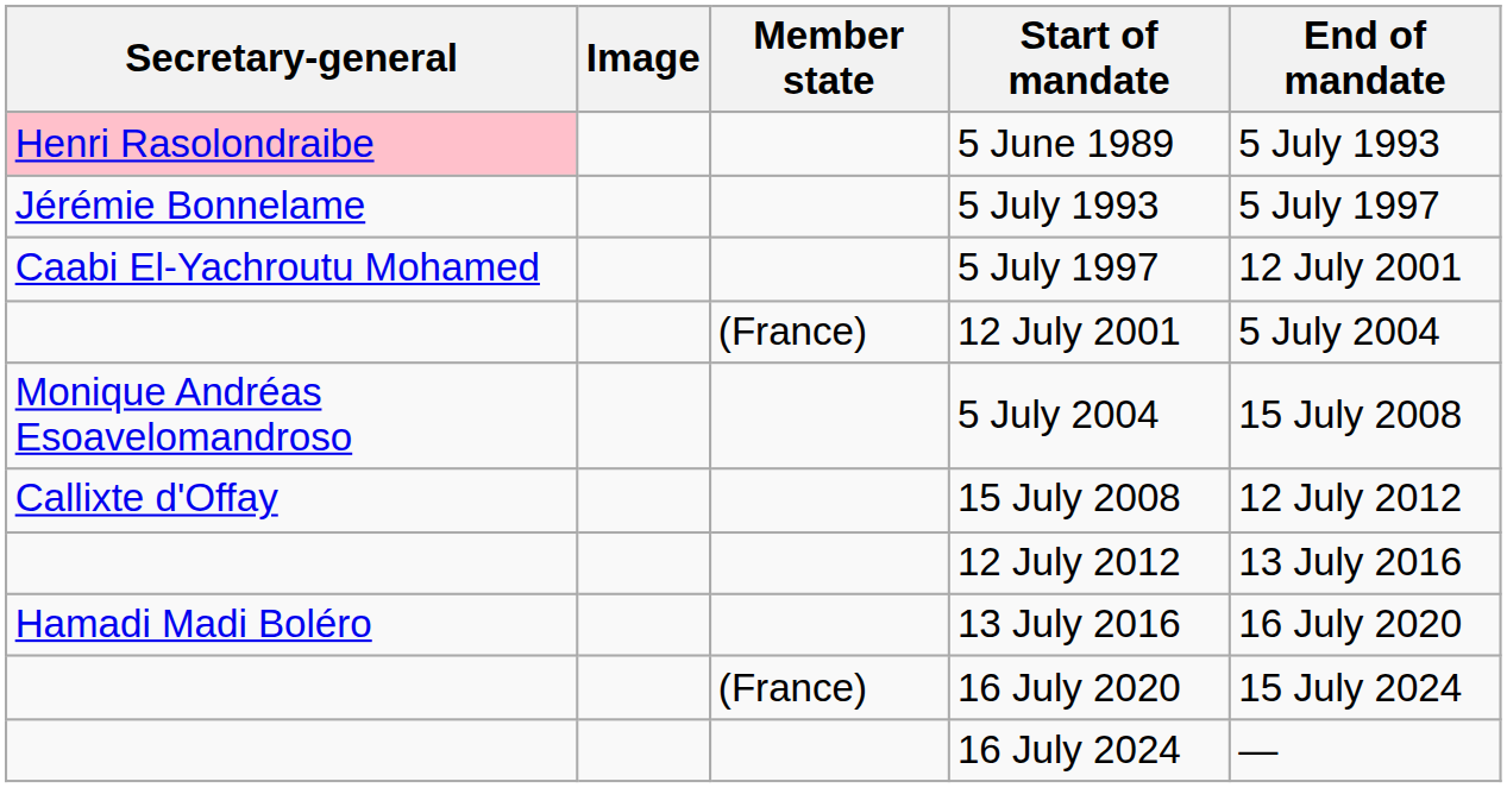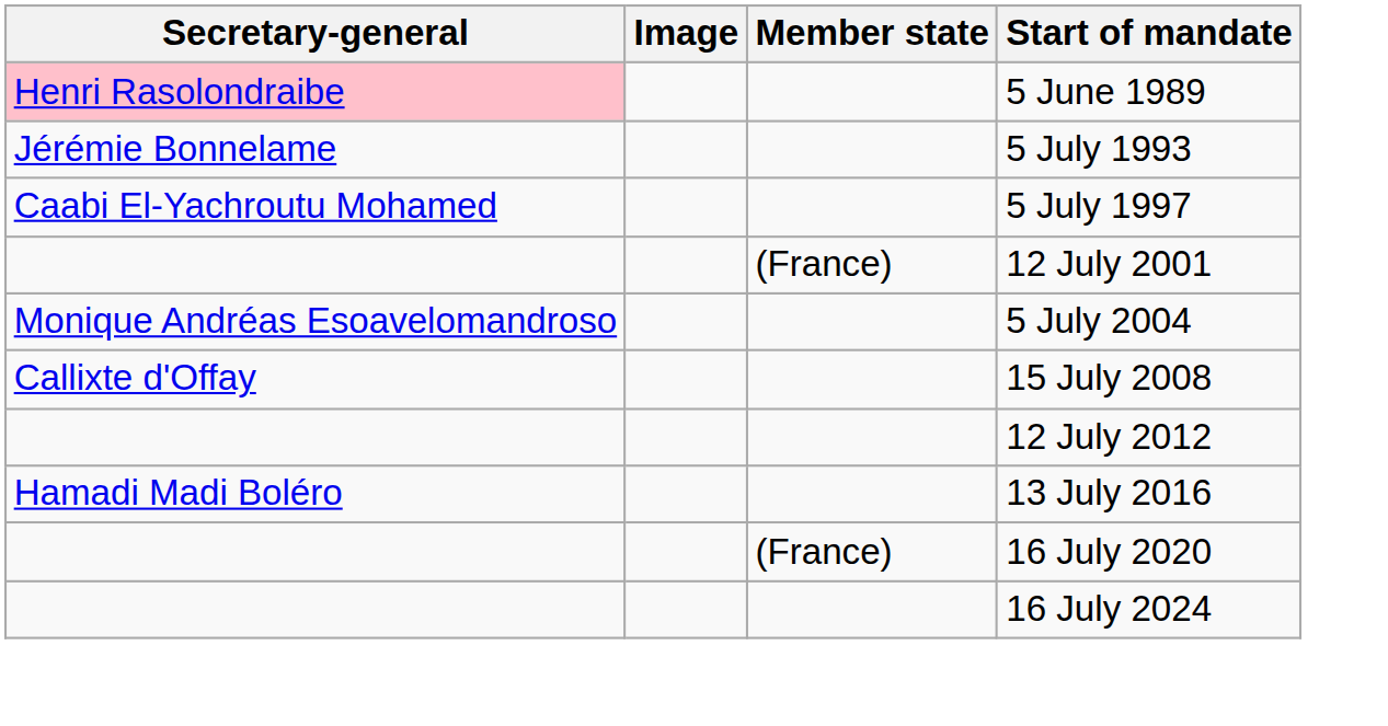 <table class="wikitable sortable">
 <tr>
 <th>Secretary-general</th>
 <th>Image</th>
 <th>Member state</th>
 <th>Start of mandate</th>
-<th>End of mandate</th>
 </tr>
 <tr>
 <td style="background: pink;"><a href='#'>Henri Rasolondraibe</a></td>
 <td></td>
 <td></td>
 <td>5 June 1989</td>
-<td>5 July 1993</td>
 </tr>
 <tr>
 <td><a href='#'>Jérémie Bonnelame</a></td>
 <td></td>
 <td></td>
 <td>5 July 1993</td>
-<td>5 July 1997</td>
 </tr>
 <tr>
 <td><a href='#'>Caabi El-Yachroutu Mohamed</a></td>
 <td></td>
 <td></td>
 <td>5 July 1997</td>
-<td>12 July 2001</td>
 </tr>
 <tr>
 <td></td>
 <td></td>
 <td> (France)</td>
 <td>12 July 2001</td>
-<td>5 July 2004</td>
 </tr>
 <tr>
 <td><a href='#'>Monique Andréas Esoavelomandroso</a></td>
 <td></td>
 <td></td>
 <td>5 July 2004</td>
-<td>15 July 2008</td>
 </tr>
 <tr>
 <td><a href='#'>Callixte d'Offay</a></td>
 <td></td>
 <td></td>
 <td>15 July 2008</td>
-<td>12 July 2012</td>
 </tr>
 <tr>
 <td></td>
 <td></td>
 <td></td>
 <td>12 July 2012</td>
-<td>13 July 2016</td>
 </tr>
 <tr>
 <td><a href='#'>Hamadi Madi Boléro</a></td>
 <td></td>
 <td></td>
 <td>13 July 2016</td>
-<td>16 July 2020</td>
 </tr>
 <tr>
 <td></td>
 <td></td>
 <td> (France)</td>
 <td>16 July 2020</td>
-<td>15 July 2024</td>
 </tr>
 <tr>
 <td></td>
 <td></td>
 <td></td>
 <td>16 July 2024</td>
-<td>—</td>
 </tr>
 </table>
